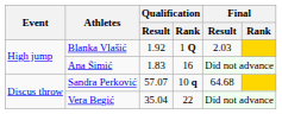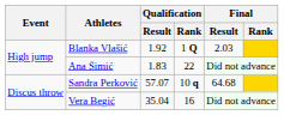 <table class="wikitable" border="1" style="font-size:90%">
 <tr>
 <th rowspan=2>Event</th>
 <th rowspan=2>Athletes</th>
 <th colspan=2>Qualification</th>
 <th colspan=2>Final</th>
 </tr>
 <tr>
 <th>Result</th>
 <th>Rank</th>
 <th>Result</th>
 <th>Rank</th>
 </tr>
 <tr>
 <td rowspan=2><a href='#'>High jump</a></td>
 <td><a href='#'>Blanka Vlašić</a></td>
 <td align=center>1.92</td>
 <td align=center>1 <strong>Q</strong></td>
 <td align=center>2.03</td>
 <td align=center bgcolor=gold></td>
 </tr>
 <tr>
 <td><a href='#'>Ana Šimić</a></td>
 <td align=center>1.83</td>
-<td align=center>16</td>
+<td align=center>22</td>
 <td colspan=2 bgcolor=honeydew>Did not advance</td>
 </tr>
 <tr>
 <td rowspan=2><a href='#'>Discus throw</a></td>
 <td><a href='#'>Sandra Perković</a></td>
 <td align=center>57.07</td>
 <td align=center>10 <strong>q</strong></td>
 <td align=center>64.68</td>
 <td align=center bgcolor=gold></td>
 </tr>
 <tr>
 <td><a href='#'>Vera Begić</a></td>
 <td align=center>35.04</td>
-<td align=center>22</td>
+<td align=center>16</td>
 <td colspan="2" bgcolor=honeydew>Did not advance</td>
 </tr>
 </table>
